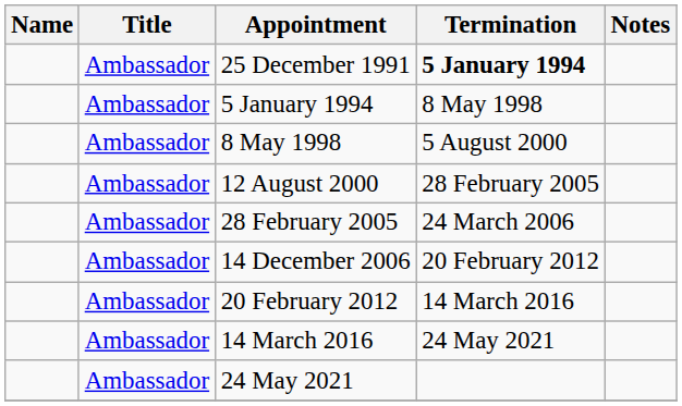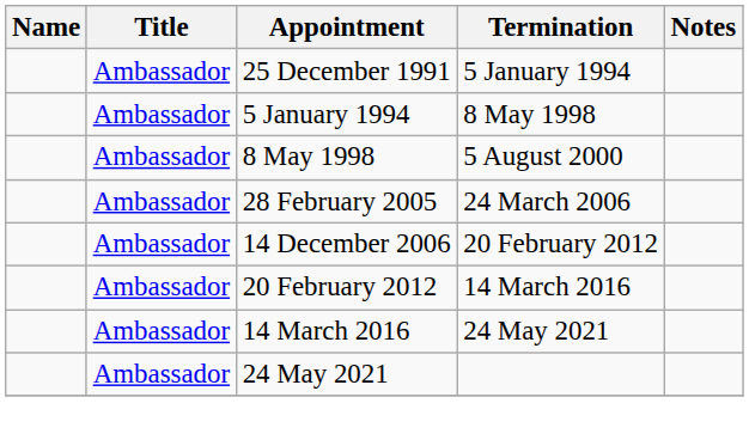 <table class="wikitable">
 <tr valign="middle">
 <th>Name</th>
 <th>Title</th>
 <th>Appointment</th>
 <th>Termination</th>
 <th>Notes</th>
 </tr>
 <tr>
 <td></td>
 <td><a href='#'>Ambassador</a></td>
 <td>25 December 1991</td>
-<td><strong>5 January 1994</strong></td>
+<td>5 January 1994</td>
 <td></td>
 </tr>
 <tr>
 <td></td>
 <td><a href='#'>Ambassador</a></td>
 <td>5 January 1994</td>
 <td>8 May 1998</td>
 <td></td>
 </tr>
 <tr>
 <td></td>
 <td><a href='#'>Ambassador</a></td>
 <td>8 May 1998</td>
 <td>5 August 2000</td>
-<td></td>
-</tr>
-<tr>
-<td></td>
-<td><a href='#'>Ambassador</a></td>
-<td>12 August 2000</td>
-<td>28 February 2005</td>
 <td></td>
 </tr>
 <tr>
 <td></td>
 <td><a href='#'>Ambassador</a></td>
 <td>28 February 2005</td>
 <td>24 March 2006</td>
 <td></td>
 </tr>
 <tr>
 <td></td>
 <td><a href='#'>Ambassador</a></td>
 <td>14 December 2006</td>
 <td>20 February 2012</td>
 <td></td>
 </tr>
 <tr>
 <td></td>
 <td><a href='#'>Ambassador</a></td>
 <td>20 February 2012</td>
 <td>14 March 2016</td>
 <td></td>
 </tr>
 <tr>
 <td></td>
 <td><a href='#'>Ambassador</a></td>
 <td>14 March 2016</td>
 <td>24 May 2021</td>
 <td></td>
 </tr>
 <tr>
 <td></td>
 <td><a href='#'>Ambassador</a></td>
 <td>24 May 2021</td>
 <td></td>
 <td></td>
 </tr>
 <tr>
 </tr>
 </table>
